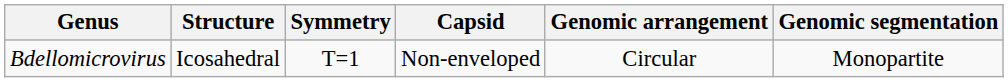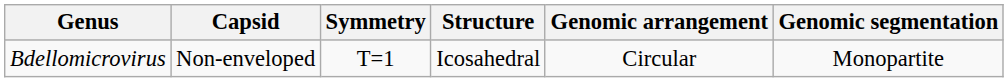 <table class="wikitable sortable" style="text-align:center">
 <tr>
 <th>Genus</th>
+<th>Capsid</th>
+<th>Symmetry</th>
 <th>Structure</th>
-<th>Symmetry</th>
-<th>Capsid</th>
 <th>Genomic arrangement</th>
 <th>Genomic segmentation</th>
 </tr>
 <tr>
 <td><em>Bdellomicrovirus</em></td>
+<td>Non-enveloped</td>
+<td>T=1</td>
 <td>Icosahedral</td>
-<td>T=1</td>
-<td>Non-enveloped</td>
 <td>Circular</td>
 <td>Monopartite</td>
 </tr>
 </table>
